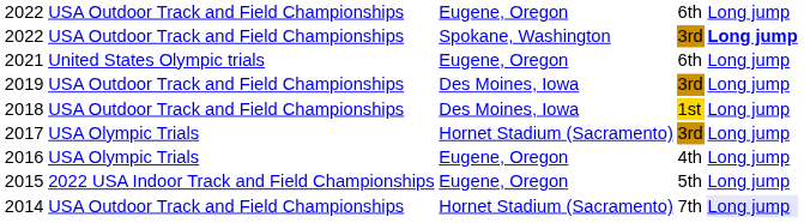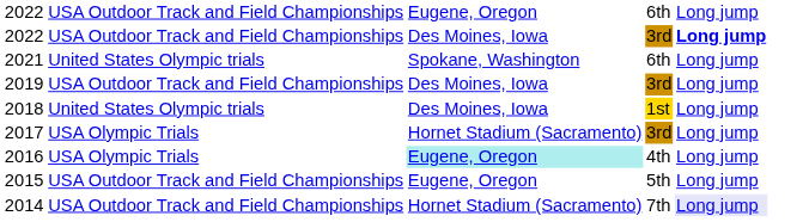 <table>
 <tr>
 <td>2022</td>
 <td><a href='#'>USA Outdoor Track and Field Championships</a></td>
 <td><a href='#'>Eugene, Oregon</a></td>
 <td>6th</td>
 <td><a href='#'>Long jump</a></td>
 <td></td>
 </tr>
 <tr>
 <td>2022</td>
 <td><a href='#'>USA Outdoor Track and Field Championships</a></td>
-<td><a href='#'>Spokane, Washington</a></td>
+<td><a href='#'>Des Moines, Iowa</a></td>
 <td bgcolor=cc99000>3rd</td>
 <td><strong><a href='#'>Long jump</a></strong></td>
 <td></td>
 </tr>
 <tr>
 <td>2021</td>
 <td><a href='#'>United States Olympic trials</a></td>
-<td><a href='#'>Eugene, Oregon</a></td>
+<td><a href='#'>Spokane, Washington</a></td>
 <td>6th</td>
 <td><a href='#'>Long jump</a></td>
 <td></td>
 </tr>
 <tr>
 <td>2019</td>
 <td><a href='#'>USA Outdoor Track and Field Championships</a></td>
 <td><a href='#'>Des Moines, Iowa</a></td>
 <td bgcolor=cc99000>3rd</td>
 <td><a href='#'>Long jump</a></td>
 <td></td>
 </tr>
 <tr>
 <td>2018</td>
-<td><a href='#'>USA Outdoor Track and Field Championships</a></td>
+<td><a href='#'>United States Olympic trials</a></td>
 <td><a href='#'>Des Moines, Iowa</a></td>
 <td bgcolor=gold>1st</td>
 <td><a href='#'>Long jump</a></td>
 <td></td>
 </tr>
 <tr>
 <td>2017</td>
 <td><a href='#'>USA Olympic Trials</a></td>
 <td><a href='#'>Hornet Stadium (Sacramento)</a></td>
 <td bgcolor=cc99000>3rd</td>
 <td><a href='#'>Long jump</a></td>
 <td></td>
 </tr>
 <tr>
 <td>2016</td>
 <td><a href='#'>USA Olympic Trials</a></td>
-<td><a href='#'>Eugene, Oregon</a></td>
+<td style="background: paleturquoise;"><a href='#'>Eugene, Oregon</a></td>
 <td>4th</td>
 <td><a href='#'>Long jump</a></td>
 <td></td>
 </tr>
 <tr>
 <td>2015</td>
-<td><a href='#'>2022 USA Indoor Track and Field Championships</a></td>
+<td><a href='#'>USA Outdoor Track and Field Championships</a></td>
 <td><a href='#'>Eugene, Oregon</a></td>
 <td>5th</td>
 <td><a href='#'>Long jump</a></td>
 <td></td>
 </tr>
 <tr>
 <td>2014</td>
 <td><a href='#'>USA Outdoor Track and Field Championships</a></td>
 <td><a href='#'>Hornet Stadium (Sacramento)</a></td>
 <td>7th</td>
 <td style="background: lavender;"><a href='#'>Long jump</a></td>
 <td></td>
 </tr>
 </table>
